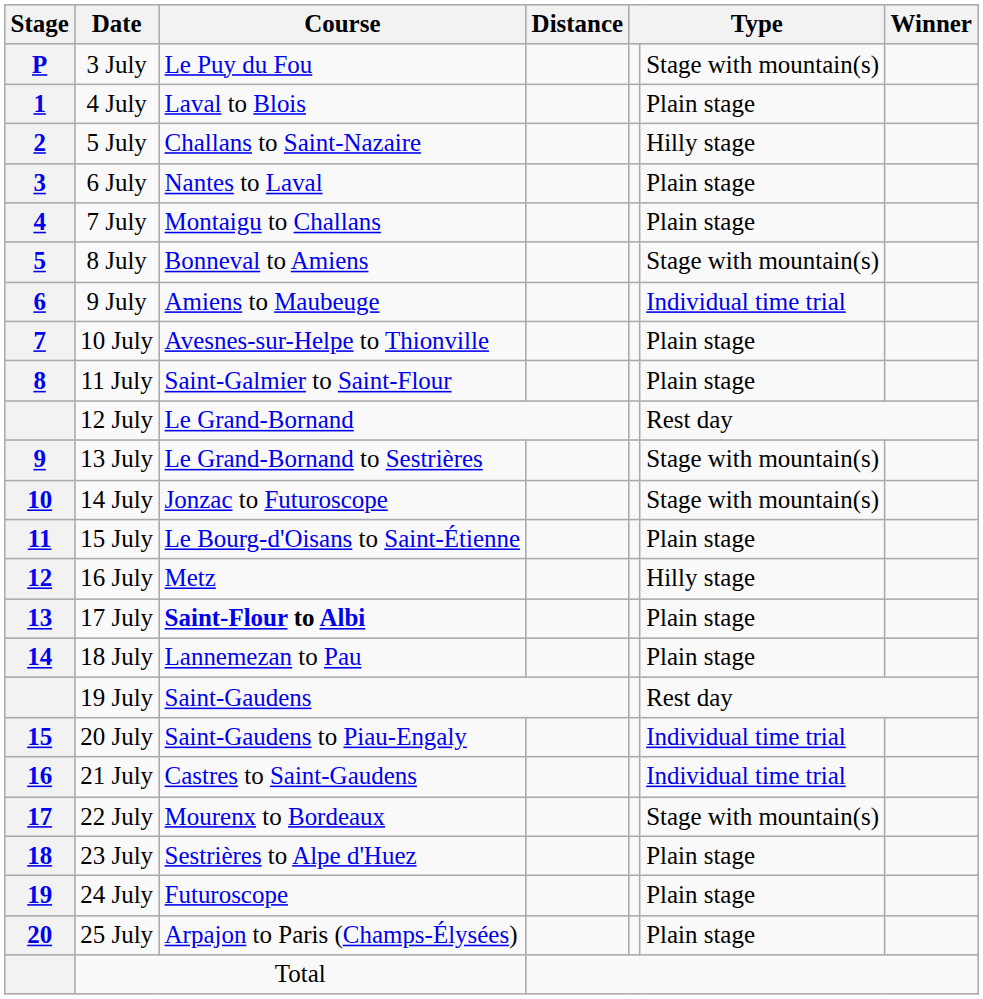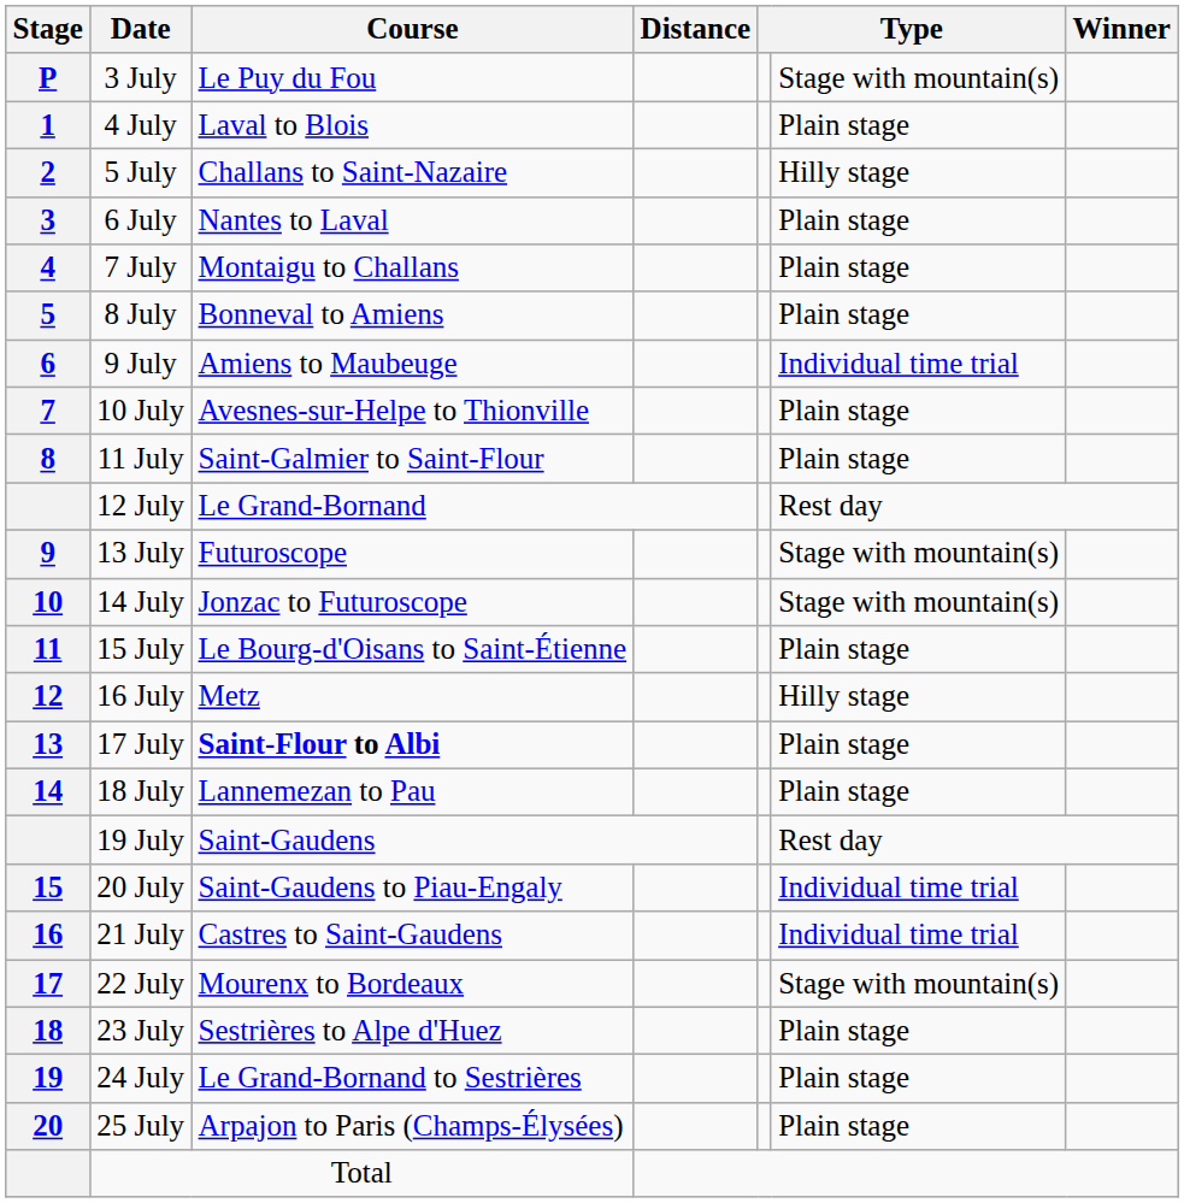 <table class="wikitable">
 <tr>
 <th scope="col">Stage</th>
 <th scope="col">Date</th>
 <th scope="col">Course</th>
 <th scope="col">Distance</th>
 <th scope="col" colspan="2">Type</th>
 <th scope="col">Winner</th>
 </tr>
 <tr>
 <th scope="row"><a href='#'>P</a></th>
 <td style="text-align:center;">3 July</td>
 <td><a href='#'>Le Puy du Fou</a></td>
 <td style="text-align:center;"></td>
 <td></td>
 <td>Stage with mountain(s)</td>
 <td></td>
 </tr>
 <tr>
 <th scope="row"><a href='#'>1</a></th>
 <td style="text-align:center;">4 July</td>
 <td><a href='#'>Laval</a> to <a href='#'>Blois</a></td>
 <td style="text-align:center;"></td>
 <td></td>
 <td>Plain stage</td>
 <td></td>
 </tr>
 <tr>
 <th scope="row"><a href='#'>2</a></th>
 <td style="text-align:center;">5 July</td>
 <td><a href='#'>Challans</a> to <a href='#'>Saint-Nazaire</a></td>
 <td style="text-align:center;"></td>
 <td></td>
 <td>Hilly stage</td>
 <td></td>
 </tr>
 <tr>
 <th scope="row"><a href='#'>3</a></th>
 <td style="text-align:center;">6 July</td>
 <td><a href='#'>Nantes</a> to <a href='#'>Laval</a></td>
 <td style="text-align:center;"></td>
 <td></td>
 <td>Plain stage</td>
 <td></td>
 </tr>
 <tr>
 <th scope="row"><a href='#'>4</a></th>
 <td style="text-align:center;">7 July</td>
 <td><a href='#'>Montaigu</a> to <a href='#'>Challans</a></td>
 <td style="text-align:center;"></td>
 <td></td>
 <td>Plain stage</td>
 <td></td>
 </tr>
 <tr>
 <th scope="row"><a href='#'>5</a></th>
 <td style="text-align:center;">8 July</td>
 <td><a href='#'>Bonneval</a> to <a href='#'>Amiens</a></td>
 <td style="text-align:center;"></td>
 <td></td>
-<td>Stage with mountain(s)</td>
+<td>Plain stage</td>
 <td></td>
 </tr>
 <tr>
 <th scope="row"><a href='#'>6</a></th>
 <td style="text-align:center;">9 July</td>
 <td><a href='#'>Amiens</a> to <a href='#'>Maubeuge</a></td>
 <td style="text-align:center;"></td>
 <td></td>
 <td><a href='#'>Individual time trial</a></td>
 <td></td>
 </tr>
 <tr>
 <th scope="row"><a href='#'>7</a></th>
 <td style="text-align:center;">10 July</td>
 <td><a href='#'>Avesnes-sur-Helpe</a> to <a href='#'>Thionville</a></td>
 <td style="text-align:center;"></td>
 <td></td>
 <td>Plain stage</td>
 <td></td>
 </tr>
 <tr>
 <th scope="row"><a href='#'>8</a></th>
 <td style="text-align:center;">11 July</td>
 <td><a href='#'>Saint-Galmier</a> to <a href='#'>Saint-Flour</a></td>
 <td style="text-align:center;"></td>
 <td></td>
 <td>Plain stage</td>
 <td></td>
 </tr>
 <tr>
 <th scope="row"></th>
 <td style="text-align:center;">12 July</td>
 <td colspan="2"><a href='#'>Le Grand-Bornand</a></td>
 <td></td>
 <td colspan="2">Rest day</td>
 </tr>
 <tr>
 <th scope="row"><a href='#'>9</a></th>
 <td style="text-align:center;">13 July</td>
-<td><a href='#'>Le Grand-Bornand</a> to <a href='#'>Sestrières</a></td>
+<td><a href='#'>Futuroscope</a></td>
 <td style="text-align:center;"></td>
 <td></td>
 <td>Stage with mountain(s)</td>
 <td></td>
 </tr>
 <tr>
 <th scope="row"><a href='#'>10</a></th>
 <td style="text-align:center;">14 July</td>
 <td><a href='#'>Jonzac</a> to <a href='#'>Futuroscope</a></td>
 <td style="text-align:center;"></td>
 <td></td>
 <td>Stage with mountain(s)</td>
 <td></td>
 </tr>
 <tr>
 <th scope="row"><a href='#'>11</a></th>
 <td style="text-align:center;">15 July</td>
 <td><a href='#'>Le Bourg-d'Oisans</a> to <a href='#'>Saint-Étienne</a></td>
 <td style="text-align:center;"></td>
 <td></td>
 <td>Plain stage</td>
 <td></td>
 </tr>
 <tr>
 <th scope="row"><a href='#'>12</a></th>
 <td style="text-align:center;">16 July</td>
 <td><a href='#'>Metz</a></td>
 <td style="text-align:center;"></td>
 <td></td>
 <td>Hilly stage</td>
 <td></td>
 </tr>
 <tr>
 <th scope="row"><a href='#'>13</a></th>
 <td style="text-align:center;">17 July</td>
 <td><strong><a href='#'>Saint-Flour</a> to <a href='#'>Albi</a></strong></td>
 <td style="text-align:center;"></td>
 <td></td>
 <td>Plain stage</td>
 <td></td>
 </tr>
 <tr>
 <th scope="row"><a href='#'>14</a></th>
 <td style="text-align:center;">18 July</td>
 <td><a href='#'>Lannemezan</a> to <a href='#'>Pau</a></td>
 <td style="text-align:center;"></td>
 <td></td>
 <td>Plain stage</td>
 <td></td>
 </tr>
 <tr>
 <th scope="row"></th>
 <td style="text-align:center;">19 July</td>
 <td colspan="2"><a href='#'>Saint-Gaudens</a></td>
 <td></td>
 <td colspan="2">Rest day</td>
 </tr>
 <tr>
 <th scope="row"><a href='#'>15</a></th>
 <td style="text-align:center;">20 July</td>
 <td><a href='#'>Saint-Gaudens</a> to <a href='#'>Piau-Engaly</a></td>
 <td style="text-align:center;"></td>
 <td></td>
 <td><a href='#'>Individual time trial</a></td>
 <td></td>
 </tr>
 <tr>
 <th scope="row"><a href='#'>16</a></th>
 <td style="text-align:center;">21 July</td>
 <td><a href='#'>Castres</a> to <a href='#'>Saint-Gaudens</a></td>
 <td style="text-align:center;"></td>
 <td></td>
 <td><a href='#'>Individual time trial</a></td>
 <td></td>
 </tr>
 <tr>
 <th scope="row"><a href='#'>17</a></th>
 <td style="text-align:center;">22 July</td>
 <td><a href='#'>Mourenx</a> to <a href='#'>Bordeaux</a></td>
 <td style="text-align:center;"></td>
 <td></td>
 <td>Stage with mountain(s)</td>
 <td></td>
 </tr>
 <tr>
 <th scope="row"><a href='#'>18</a></th>
 <td style="text-align:center;">23 July</td>
 <td><a href='#'>Sestrières</a> to <a href='#'>Alpe d'Huez</a></td>
 <td style="text-align:center;"></td>
 <td></td>
 <td>Plain stage</td>
 <td></td>
 </tr>
 <tr>
 <th scope="row"><a href='#'>19</a></th>
 <td style="text-align:center;">24 July</td>
-<td><a href='#'>Futuroscope</a></td>
+<td><a href='#'>Le Grand-Bornand</a> to <a href='#'>Sestrières</a></td>
 <td style="text-align:center;"></td>
 <td></td>
 <td>Plain stage</td>
 <td></td>
 </tr>
 <tr>
 <th scope="row"><a href='#'>20</a></th>
 <td style="text-align:center;">25 July</td>
 <td><a href='#'>Arpajon</a> to Paris (<a href='#'>Champs-Élysées</a>)</td>
 <td style="text-align:center;"></td>
 <td></td>
 <td>Plain stage</td>
 <td></td>
 </tr>
 <tr>
 <th scope="row"></th>
 <td colspan="2" style="text-align:center">Total</td>
 <td colspan="4" style="text-align:center"></td>
 </tr>
 </table>
